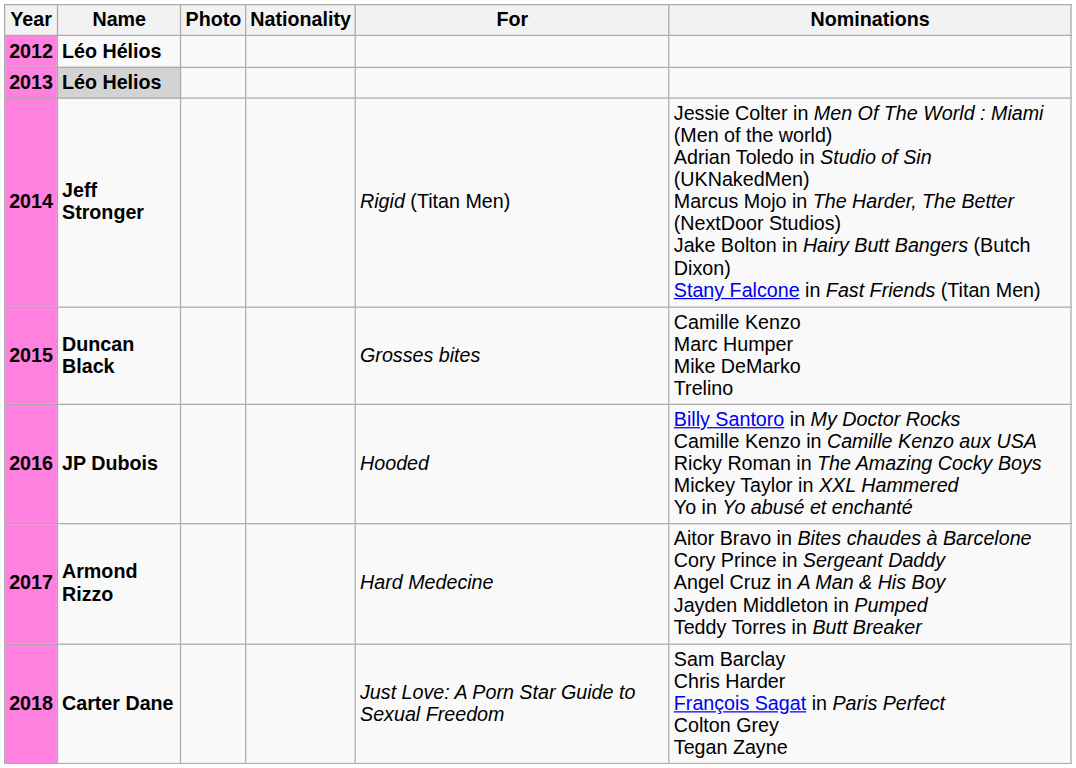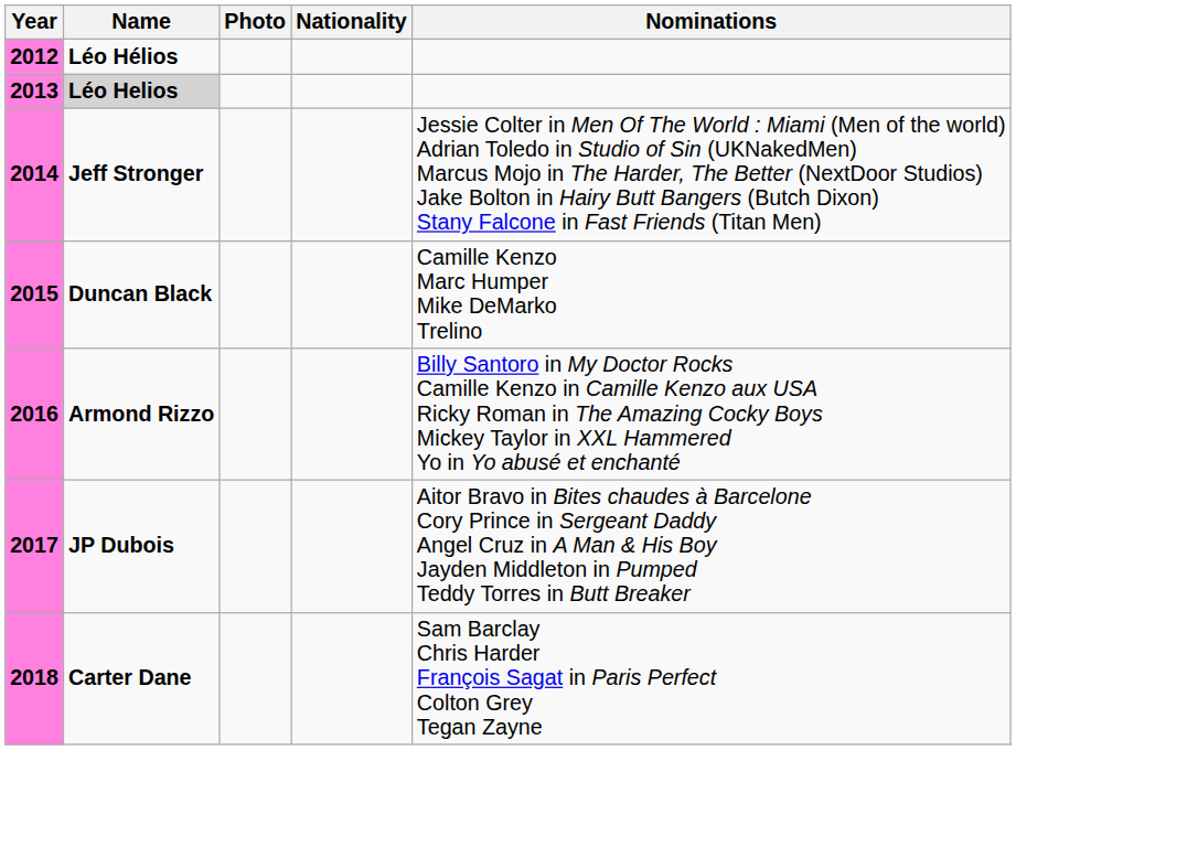 <table class="wikitable">
 <tr>
 <th>Year</th>
 <th>Name</th>
 <th>Photo</th>
 <th>Nationality</th>
-<th>For</th>
 <th>Nominations</th>
 </tr>
 <tr>
 <th style="background-color: #FF80DF">2012</th>
 <td><strong>Léo Hélios</strong></td>
 <td></td>
 <td align=center></td>
 <td></td>
-<td></td>
 </tr>
 <tr>
 <th style="background-color: #FF80DF">2013</th>
 <td style="background: lightgrey;"><strong>Léo Helios</strong></td>
 <td></td>
 <td align=center></td>
 <td></td>
-<td></td>
 </tr>
 <tr>
 <th style="background-color: #FF80DF">2014</th>
 <td><strong>Jeff Stronger</strong></td>
 <td></td>
 <td align=center></td>
-<td><em>Rigid</em> (Titan Men)</td>
 <td>Jessie Colter in <em>Men Of The World : Miami</em> (Men of the world)<br>Adrian Toledo in <em>Studio of Sin</em> (UKNakedMen)<br>Marcus Mojo in <em>The Harder, The Better</em> (NextDoor Studios)<br>Jake Bolton in <em>Hairy Butt Bangers</em> (Butch Dixon)<br><a href='#'>Stany Falcone</a> in <em>Fast Friends</em> (Titan Men)</td>
 </tr>
 <tr>
 <th style="background-color: #FF80DF">2015</th>
 <td><strong>Duncan Black</strong></td>
 <td></td>
 <td align=center></td>
-<td><em>Grosses bites</em></td>
 <td>Camille Kenzo<br>Marc Humper<br>Mike DeMarko<br>Trelino</td>
 </tr>
 <tr>
 <th style="background-color: #FF80DF">2016</th>
-<td><strong>JP Dubois</strong></td>
+<td><strong>Armond Rizzo</strong></td>
 <td></td>
 <td></td>
-<td><em>Hooded</em></td>
 <td><a href='#'>Billy Santoro</a> in <em>My Doctor Rocks</em><br>Camille Kenzo in <em>Camille Kenzo aux USA</em><br>Ricky Roman in <em>The Amazing Cocky Boys</em><br>Mickey Taylor in <em>XXL Hammered</em><br>Yo in <em>Yo abusé et enchanté</em></td>
 </tr>
 <tr>
 <th style="background-color: #FF80DF">2017</th>
-<td><strong>Armond Rizzo</strong></td>
+<td><strong>JP Dubois</strong></td>
 <td></td>
 <td></td>
-<td><em>Hard Medecine</em></td>
 <td>Aitor Bravo in <em>Bites chaudes à Barcelone</em><br>Cory Prince in <em>Sergeant Daddy</em><br>Angel Cruz in <em>A Man & His Boy</em><br>Jayden Middleton in <em>Pumped</em><br>Teddy Torres in <em>Butt Breaker</em></td>
 </tr>
 <tr>
 <th style="background-color: #FF80DF">2018</th>
 <td><strong>Carter Dane</strong></td>
 <td></td>
 <td></td>
-<td><em>Just Love: A Porn Star Guide to Sexual Freedom</em></td>
 <td>Sam Barclay<br>Chris Harder<br><a href='#'>François Sagat</a> in <em>Paris Perfect</em><br>Colton Grey<br>Tegan Zayne</td>
 </tr>
 </table>
